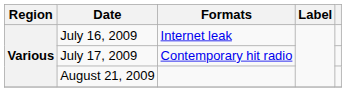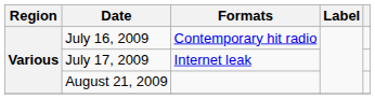 <table class="wikitable plainrowheaders">
 <tr>
 <th scope="col">Region</th>
 <th scope="col">Date</th>
 <th scope="col">Formats</th>
 <th scope="col">Label</th>
 <th scope="col"></th>
 </tr>
 <tr>
 <th rowspan="3" scope="row">Various</th>
 <td>July 16, 2009</td>
-<td><a href='#'>Internet leak</a></td>
+<td><a href='#'>Contemporary hit radio</a></td>
 <td rowspan="3"></td>
 <td align="center"></td>
 </tr>
 <tr>
 <td>July 17, 2009</td>
-<td><a href='#'>Contemporary hit radio</a></td>
+<td><a href='#'>Internet leak</a></td>
 <td align="center"></td>
 </tr>
 <tr>
 <td rowspan="1">August 21, 2009</td>
 <td rowspan="1"></td>
 <td align="center"></td>
 </tr>
 <tr>
 </tr>
 </table>
